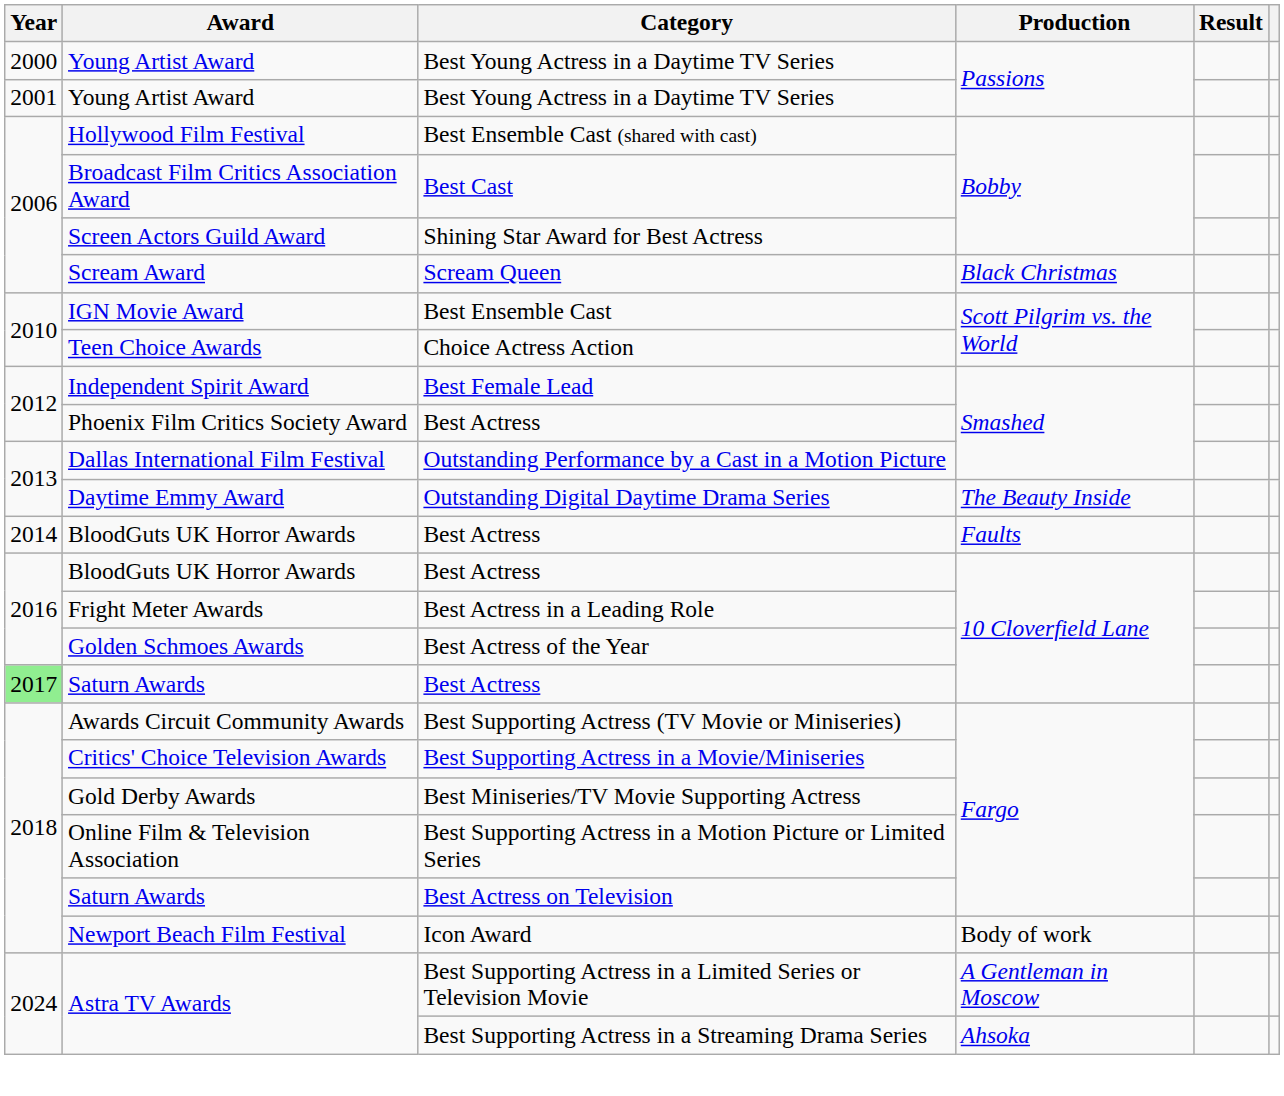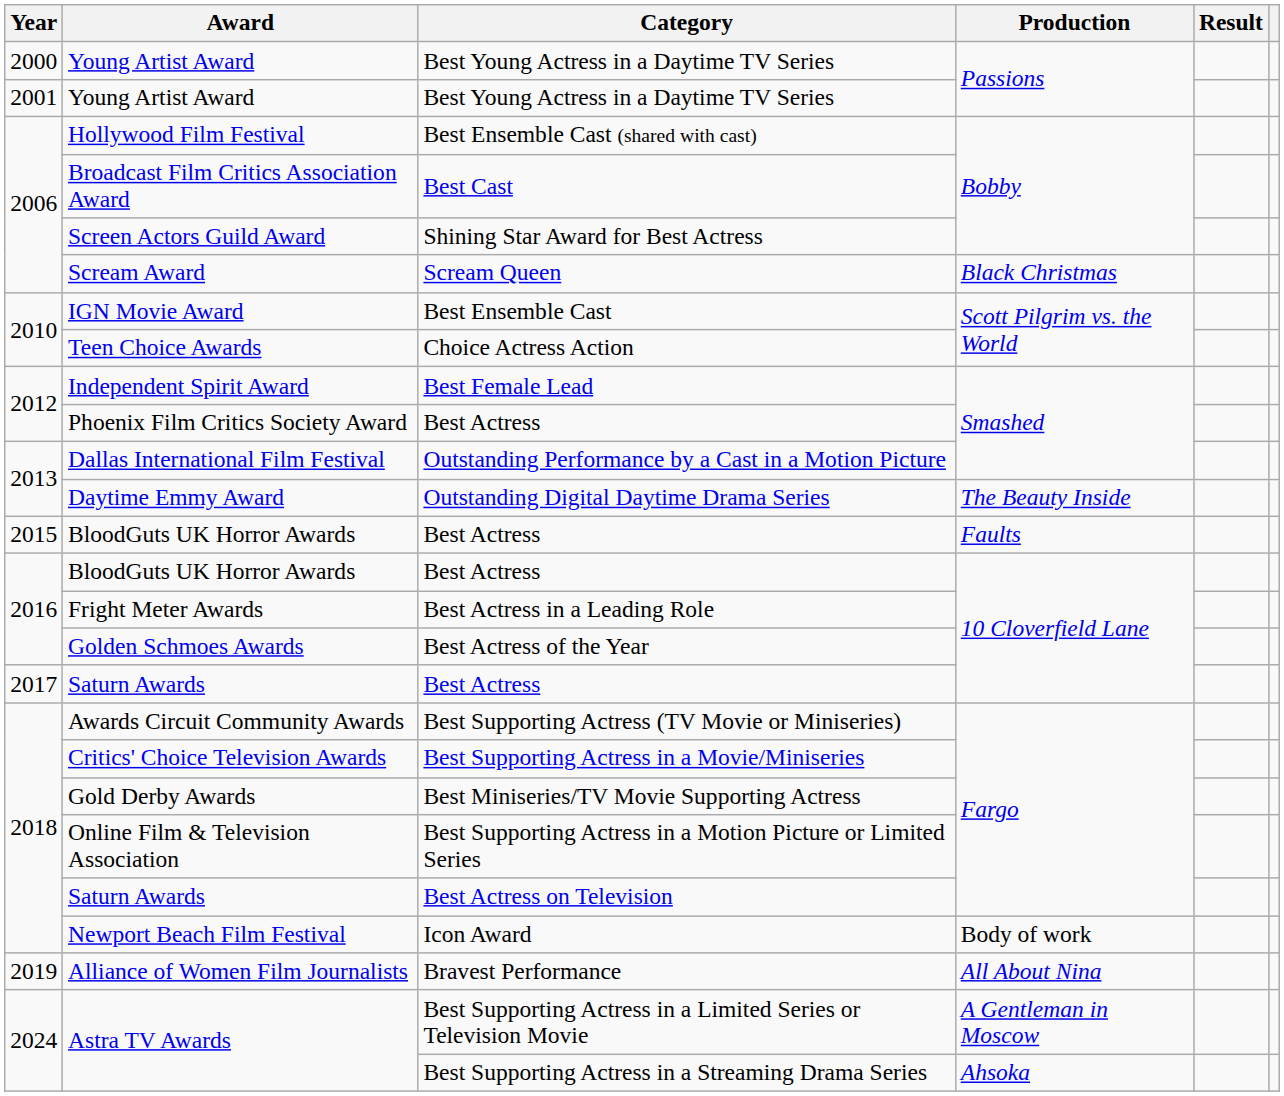 <table class="wikitable plainrowheaders sortable">
 <tr>
 <th>Year</th>
 <th>Award</th>
 <th>Category</th>
 <th>Production</th>
 <th>Result</th>
 <th class="unsortable"></th>
 </tr>
 <tr>
 <td>2000</td>
 <td><a href='#'>Young Artist Award</a></td>
 <td>Best Young Actress in a Daytime TV Series</td>
 <td rowspan="2"><em><a href='#'>Passions</a></em></td>
 <td></td>
 <td></td>
 </tr>
 <tr>
 <td>2001</td>
 <td>Young Artist Award</td>
 <td>Best Young Actress in a Daytime TV Series</td>
 <td></td>
 <td></td>
 </tr>
 <tr>
 <td rowspan="4">2006</td>
 <td><a href='#'>Hollywood Film Festival</a></td>
 <td>Best Ensemble Cast <small>(shared with cast)</small></td>
 <td rowspan="3"><em><a href='#'>Bobby</a></em></td>
 <td></td>
 <td></td>
 </tr>
 <tr>
 <td><a href='#'>Broadcast Film Critics Association Award</a></td>
 <td><a href='#'>Best Cast</a></td>
 <td></td>
 <td></td>
 </tr>
 <tr>
 <td><a href='#'>Screen Actors Guild Award</a></td>
 <td>Shining Star Award for Best Actress</td>
 <td></td>
 <td style="text-align:center;"></td>
 </tr>
 <tr>
 <td><a href='#'>Scream Award</a></td>
 <td><a href='#'>Scream Queen</a></td>
 <td><em><a href='#'>Black Christmas</a></em></td>
 <td></td>
 <td></td>
 </tr>
 <tr>
 <td rowspan="2">2010</td>
 <td><a href='#'>IGN Movie Award</a></td>
 <td>Best Ensemble Cast</td>
 <td rowspan="2"><em><a href='#'>Scott Pilgrim vs. the World</a></em></td>
 <td></td>
 <td></td>
 </tr>
 <tr>
 <td><a href='#'>Teen Choice Awards</a></td>
 <td>Choice Actress Action</td>
 <td></td>
 <td></td>
 </tr>
 <tr>
 <td rowspan="2">2012</td>
 <td><a href='#'>Independent Spirit Award</a></td>
 <td><a href='#'>Best Female Lead</a></td>
 <td rowspan="3"><em><a href='#'>Smashed</a></em></td>
 <td></td>
 <td></td>
 </tr>
 <tr>
 <td>Phoenix Film Critics Society Award</td>
 <td>Best Actress</td>
 <td></td>
 <td></td>
 </tr>
 <tr>
 <td rowspan="2">2013</td>
 <td><a href='#'>Dallas International Film Festival</a></td>
 <td><a href='#'>Outstanding Performance by a Cast in a Motion Picture</a></td>
 <td></td>
 <td></td>
 </tr>
 <tr>
 <td><a href='#'>Daytime Emmy Award</a></td>
 <td><a href='#'>Outstanding Digital Daytime Drama Series</a></td>
 <td><em><a href='#'>The Beauty Inside</a></em></td>
 <td></td>
 <td style="text-align:center;"></td>
 </tr>
 <tr>
-<td>2014</td>
+<td>2015</td>
 <td>BloodGuts UK Horror Awards</td>
 <td>Best Actress</td>
 <td><em><a href='#'>Faults</a></em></td>
 <td></td>
 <td></td>
 </tr>
 <tr>
 <td rowspan="3">2016</td>
 <td>BloodGuts UK Horror Awards</td>
 <td>Best Actress</td>
 <td rowspan="4"><em><a href='#'>10 Cloverfield Lane</a></em></td>
 <td></td>
 <td></td>
 </tr>
 <tr>
 <td>Fright Meter Awards</td>
 <td>Best Actress in a Leading Role</td>
 <td></td>
 <td></td>
 </tr>
 <tr>
 <td><a href='#'>Golden Schmoes Awards</a></td>
 <td>Best Actress of the Year</td>
 <td></td>
 <td></td>
 </tr>
 <tr>
-<td style="background: lightgreen;">2017</td>
+<td>2017</td>
 <td><a href='#'>Saturn Awards</a></td>
 <td><a href='#'>Best Actress</a></td>
 <td></td>
 <td style="text-align:center;"></td>
 </tr>
 <tr>
 <td rowspan="6">2018</td>
 <td>Awards Circuit Community Awards</td>
 <td>Best Supporting Actress (TV Movie or Miniseries)</td>
 <td rowspan="5"><em><a href='#'>Fargo</a></em></td>
 <td></td>
 <td></td>
 </tr>
 <tr>
 <td><a href='#'>Critics' Choice Television Awards</a></td>
 <td><a href='#'>Best Supporting Actress in a Movie/Miniseries</a></td>
 <td></td>
 <td></td>
 </tr>
 <tr>
 <td>Gold Derby Awards</td>
 <td>Best Miniseries/TV Movie Supporting Actress</td>
 <td></td>
 <td></td>
 </tr>
 <tr>
 <td>Online Film & Television Association</td>
 <td>Best Supporting Actress in a Motion Picture or Limited Series</td>
 <td></td>
 <td></td>
 </tr>
 <tr>
 <td><a href='#'>Saturn Awards</a></td>
 <td><a href='#'>Best Actress on Television</a></td>
 <td></td>
 <td style="text-align:center;"></td>
 </tr>
 <tr>
 <td><a href='#'>Newport Beach Film Festival</a></td>
 <td>Icon Award</td>
 <td>Body of work</td>
 <td></td>
 <td style="text-align:center;"></td>
 </tr>
 <tr>
+<td>2019</td>
+<td><a href='#'>Alliance of Women Film Journalists</a></td>
+<td>Bravest Performance</td>
+<td><em><a href='#'>All About Nina</a></em></td>
+<td></td>
+<td style="text-align:center;"></td>
+</tr>
+<tr>
 <td rowspan="2">2024</td>
 <td rowspan="2"><a href='#'>Astra TV Awards</a></td>
 <td>Best Supporting Actress in a Limited Series or Television Movie</td>
 <td><em><a href='#'>A Gentleman in Moscow</a></em></td>
 <td></td>
 <td></td>
 </tr>
 <tr>
 <td>Best Supporting Actress in a Streaming Drama Series</td>
 <td><em><a href='#'>Ahsoka</a></em></td>
 <td></td>
 <td></td>
 </tr>
 </table>
